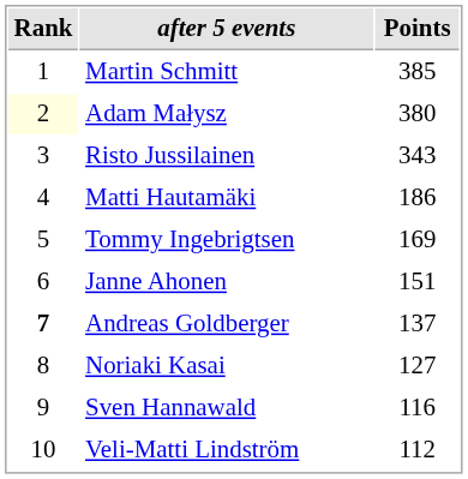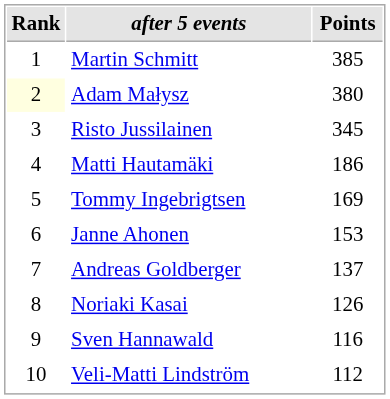 <table cellspacing="1" cellpadding="3" style="border:1px solid #AAAAAA;font-size:86%">
 <tr bgcolor="#E4E4E4">
 <th style="border-bottom:1px solid #AAAAAA" width=10>Rank</th>
 <th style="border-bottom:1px solid #AAAAAA" width=155><em>after 5 events</em></th>
 <th style="border-bottom:1px solid #AAAAAA" width=40>Points</th>
 </tr>
 <tr>
 <td align=center>1</td>
 <td> <a href='#'>Martin Schmitt</a></td>
 <td align=center>385</td>
 </tr>
 <tr>
 <td align=center style="background: lightyellow;">2</td>
 <td> <a href='#'>Adam Małysz</a></td>
 <td align=center>380</td>
 </tr>
 <tr>
 <td align=center>3</td>
 <td> <a href='#'>Risto Jussilainen</a></td>
-<td align=center>343</td>
+<td align=center>345</td>
 </tr>
 <tr>
 <td align=center>4</td>
 <td> <a href='#'>Matti Hautamäki</a></td>
 <td align=center>186</td>
 </tr>
 <tr>
 <td align=center>5</td>
 <td> <a href='#'>Tommy Ingebrigtsen</a></td>
 <td align=center>169</td>
 </tr>
 <tr>
 <td align=center>6</td>
 <td> <a href='#'>Janne Ahonen</a></td>
-<td align=center>151</td>
+<td align=center>153</td>
 </tr>
 <tr>
-<td align=center><strong>7</strong></td>
+<td align=center>7</td>
 <td> <a href='#'>Andreas Goldberger</a></td>
 <td align=center>137</td>
 </tr>
 <tr>
 <td align=center>8</td>
 <td> <a href='#'>Noriaki Kasai</a></td>
-<td align=center>127</td>
+<td align=center>126</td>
 </tr>
 <tr>
 <td align=center>9</td>
 <td> <a href='#'>Sven Hannawald</a></td>
 <td align=center>116</td>
 </tr>
 <tr>
 <td align=center>10</td>
 <td> <a href='#'>Veli-Matti Lindström</a></td>
 <td align=center>112</td>
 </tr>
 </table>
